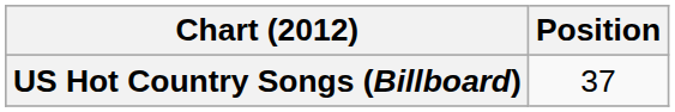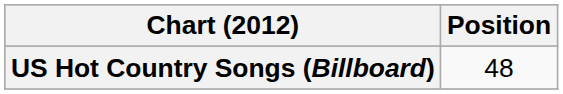 <table class="wikitable plainrowheaders">
 <tr>
 <th>Chart (2012)</th>
 <th>Position</th>
 </tr>
 <tr>
 <th scope="row">US Hot Country Songs (<em>Billboard</em>)</th>
-<td style="text-align:center;">37</td>
+<td style="text-align:center;">48</td>
 </tr>
 </table>
